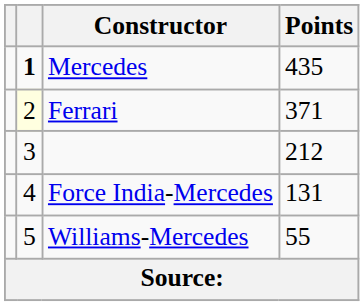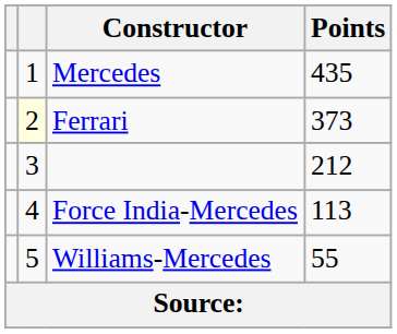 <table class="wikitable" style="font-size: 85%;">
 <tr>
 <th></th>
 <th></th>
 <th>Constructor</th>
 <th>Points</th>
 </tr>
 <tr>
 <td align="left"></td>
-<td align="center"><strong>1</strong></td>
+<td align="center">1</td>
 <td> <a href='#'>Mercedes</a></td>
 <td align="left">435</td>
 </tr>
 <tr>
 <td align="left"></td>
 <td align="center" style="background: lightyellow;">2</td>
 <td> <a href='#'>Ferrari</a></td>
-<td align="left">371</td>
+<td align="left">373</td>
 </tr>
 <tr>
 <td align="left"></td>
 <td align="center">3</td>
 <td></td>
 <td align="left">212</td>
 </tr>
 <tr>
 <td align="left"></td>
 <td align="center">4</td>
 <td> <a href='#'>Force India</a>-<a href='#'>Mercedes</a></td>
-<td align="left">131</td>
+<td align="left">113</td>
 </tr>
 <tr>
 <td align="left"></td>
 <td align="center">5</td>
 <td> <a href='#'>Williams</a>-<a href='#'>Mercedes</a></td>
 <td align="left">55</td>
 </tr>
 <tr>
 <th colspan=4>Source: </th>
 </tr>
 </table>
